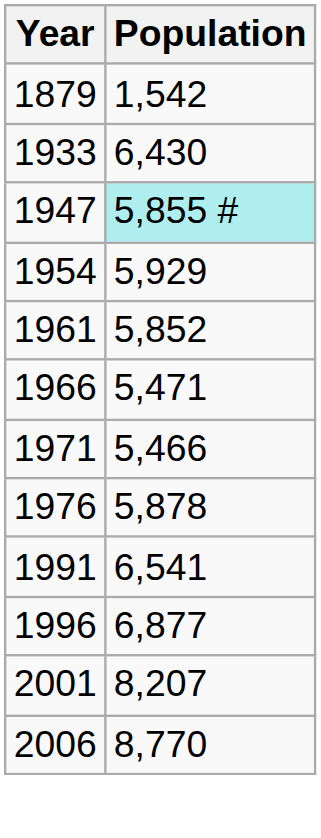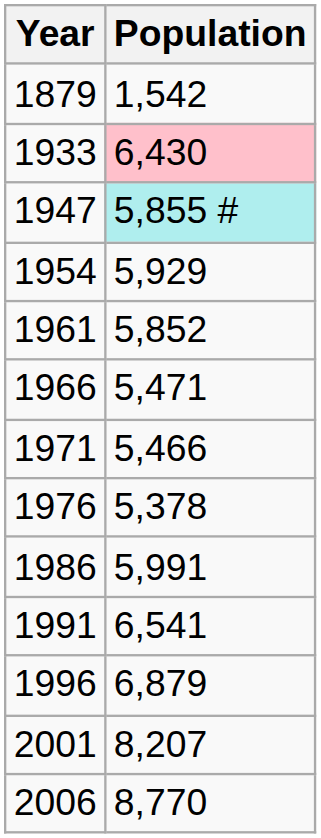 <table class="wikitable">
 <tr>
 <th>Year</th>
 <th>Population</th>
 </tr>
 <tr>
 <td>1879</td>
 <td>1,542</td>
 </tr>
 <tr>
 <td>1933</td>
-<td>6,430</td>
+<td style="background: pink;">6,430</td>
 </tr>
 <tr>
 <td>1947</td>
 <td style="background: paleturquoise;">5,855 #</td>
 </tr>
 <tr>
 <td>1954</td>
 <td>5,929</td>
 </tr>
 <tr>
 <td>1961</td>
 <td>5,852</td>
 </tr>
 <tr>
 <td>1966</td>
 <td>5,471</td>
 </tr>
 <tr>
 <td>1971</td>
 <td>5,466</td>
 </tr>
 <tr>
 <td>1976</td>
-<td>5,878</td>
+<td>5,378</td>
+</tr>
+<tr>
+<td>1986</td>
+<td>5,991</td>
 </tr>
 <tr>
 <td>1991</td>
 <td>6,541</td>
 </tr>
 <tr>
 <td>1996</td>
-<td>6,877</td>
+<td>6,879</td>
 </tr>
 <tr>
 <td>2001</td>
 <td>8,207</td>
 </tr>
 <tr>
 <td>2006</td>
 <td>8,770</td>
 </tr>
 </table>
